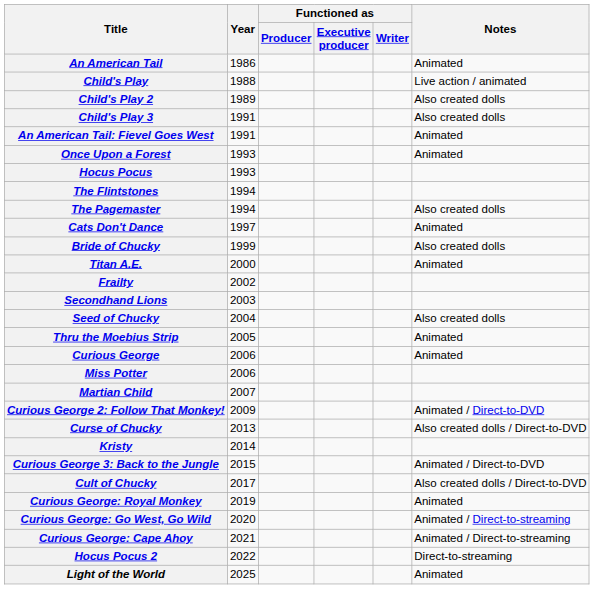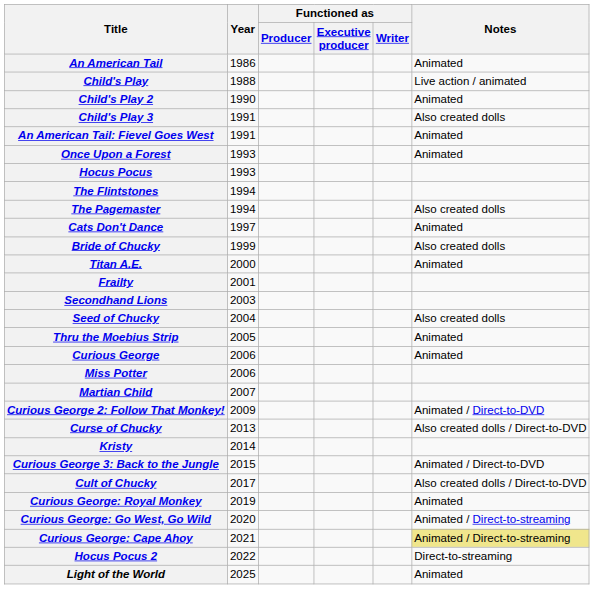 <table class="wikitable plainrowheaders sortable">
 <tr>
 <th rowspan="2">Title</th>
 <th rowspan="2">Year</th>
 <th colspan="3">Functioned as</th>
 <th rowspan="2">Notes</th>
 </tr>
 <tr>
 <th><a href='#'>Producer</a></th>
 <th><a href='#'>Executive<br>producer</a></th>
 <th><a href='#'>Writer</a></th>
 </tr>
 <tr>
 <th scope="row"><em><a href='#'>An American Tail</a></em></th>
 <td>1986</td>
 <td></td>
 <td></td>
 <td></td>
 <td>Animated</td>
 </tr>
 <tr>
 <th scope="row"><em><a href='#'>Child's Play</a></em></th>
 <td>1988</td>
 <td></td>
 <td></td>
 <td></td>
 <td>Live action / animated</td>
 </tr>
 <tr>
 <th scope="row"><em><a href='#'>Child's Play 2</a></em></th>
-<td>1989</td>
+<td>1990</td>
 <td></td>
 <td></td>
 <td></td>
-<td>Also created dolls</td>
+<td>Animated</td>
 </tr>
 <tr>
 <th scope="row"><em><a href='#'>Child's Play 3</a></em></th>
 <td>1991</td>
 <td></td>
 <td></td>
 <td></td>
 <td>Also created dolls</td>
 </tr>
 <tr>
 <th scope="row"><em><a href='#'>An American Tail: Fievel Goes West</a></em></th>
 <td>1991</td>
 <td></td>
 <td></td>
 <td></td>
 <td>Animated</td>
 </tr>
 <tr>
 <th scope="row"><em><a href='#'>Once Upon a Forest</a></em></th>
 <td>1993</td>
 <td></td>
 <td></td>
 <td></td>
 <td>Animated</td>
 </tr>
 <tr>
 <th scope="row"><em><a href='#'>Hocus Pocus</a></em></th>
 <td>1993</td>
 <td></td>
 <td></td>
 <td></td>
 <td></td>
 </tr>
 <tr>
 <th scope="row"><em><a href='#'>The Flintstones</a></em></th>
 <td>1994</td>
 <td></td>
 <td></td>
 <td></td>
 <td></td>
 </tr>
 <tr>
 <th scope="row"><em><a href='#'>The Pagemaster</a></em></th>
 <td>1994</td>
 <td></td>
 <td></td>
 <td></td>
 <td>Also created dolls</td>
 </tr>
 <tr>
 <th scope="row"><em><a href='#'>Cats Don't Dance</a></em></th>
 <td>1997</td>
 <td></td>
 <td></td>
 <td></td>
 <td>Animated</td>
 </tr>
 <tr>
 <th scope="row"><em><a href='#'>Bride of Chucky</a></em></th>
 <td>1999</td>
 <td></td>
 <td></td>
 <td></td>
 <td>Also created dolls</td>
 </tr>
 <tr>
 <th scope="row"><em><a href='#'>Titan A.E.</a></em></th>
 <td>2000</td>
 <td></td>
 <td></td>
 <td></td>
 <td>Animated</td>
 </tr>
 <tr>
 <th scope="row"><em><a href='#'>Frailty</a></em></th>
-<td>2002</td>
+<td>2001</td>
 <td></td>
 <td></td>
 <td></td>
 <td></td>
 </tr>
 <tr>
 <th scope="row"><em><a href='#'>Secondhand Lions</a></em></th>
 <td>2003</td>
 <td></td>
 <td></td>
 <td></td>
 <td></td>
 </tr>
 <tr>
 <th scope="row"><em><a href='#'>Seed of Chucky</a></em></th>
 <td>2004</td>
 <td></td>
 <td></td>
 <td></td>
 <td>Also created dolls</td>
 </tr>
 <tr>
 <th scope="row"><em><a href='#'>Thru the Moebius Strip</a></em></th>
 <td>2005</td>
 <td></td>
 <td></td>
 <td></td>
 <td>Animated</td>
 </tr>
 <tr>
 <th scope="row"><em><a href='#'>Curious George</a></em></th>
 <td>2006</td>
 <td></td>
 <td></td>
 <td></td>
 <td>Animated</td>
 </tr>
 <tr>
 <th scope="row"><em><a href='#'>Miss Potter</a></em></th>
 <td>2006</td>
 <td></td>
 <td></td>
 <td></td>
 <td></td>
 </tr>
 <tr>
 <th scope="row"><em><a href='#'>Martian Child</a></em></th>
 <td>2007</td>
 <td></td>
 <td></td>
 <td></td>
 <td></td>
 </tr>
 <tr>
 <th scope="row"><em><a href='#'>Curious George 2: Follow That Monkey!</a></em></th>
 <td>2009</td>
 <td></td>
 <td></td>
 <td></td>
 <td>Animated / <a href='#'>Direct-to-DVD</a></td>
 </tr>
 <tr>
 <th scope="row"><em><a href='#'>Curse of Chucky</a></em></th>
 <td>2013</td>
 <td></td>
 <td></td>
 <td></td>
 <td>Also created dolls / Direct-to-DVD</td>
 </tr>
 <tr>
 <th scope="row"><em><a href='#'>Kristy</a></em></th>
 <td>2014</td>
 <td></td>
 <td></td>
 <td></td>
 <td></td>
 </tr>
 <tr>
 <th scope="row"><em><a href='#'>Curious George 3: Back to the Jungle</a></em></th>
 <td>2015</td>
 <td></td>
 <td></td>
 <td></td>
 <td>Animated / Direct-to-DVD</td>
 </tr>
 <tr>
 <th scope="row"><em><a href='#'>Cult of Chucky</a></em></th>
 <td>2017</td>
 <td></td>
 <td></td>
 <td></td>
 <td>Also created dolls / Direct-to-DVD</td>
 </tr>
 <tr>
 <th scope="row"><em><a href='#'>Curious George: Royal Monkey</a></em></th>
 <td>2019</td>
 <td></td>
 <td></td>
 <td></td>
 <td>Animated</td>
 </tr>
 <tr>
 <th scope="row"><em><a href='#'>Curious George: Go West, Go Wild</a></em></th>
 <td>2020</td>
 <td></td>
 <td></td>
 <td></td>
 <td>Animated /  <a href='#'>Direct-to-streaming</a></td>
 </tr>
 <tr>
 <th scope="row"><em><a href='#'>Curious George: Cape Ahoy</a></em></th>
 <td>2021</td>
 <td></td>
 <td></td>
 <td></td>
-<td>Animated /  Direct-to-streaming</td>
+<td style="background: khaki;">Animated /  Direct-to-streaming</td>
 </tr>
 <tr>
 <th scope="row"><em><a href='#'>Hocus Pocus 2</a></em></th>
 <td>2022</td>
 <td></td>
 <td></td>
 <td></td>
 <td>Direct-to-streaming</td>
 </tr>
 <tr>
 <th scope="row"><em>Light of the World</em></th>
 <td>2025</td>
 <td></td>
 <td></td>
 <td></td>
 <td>Animated</td>
 </tr>
 </table>
